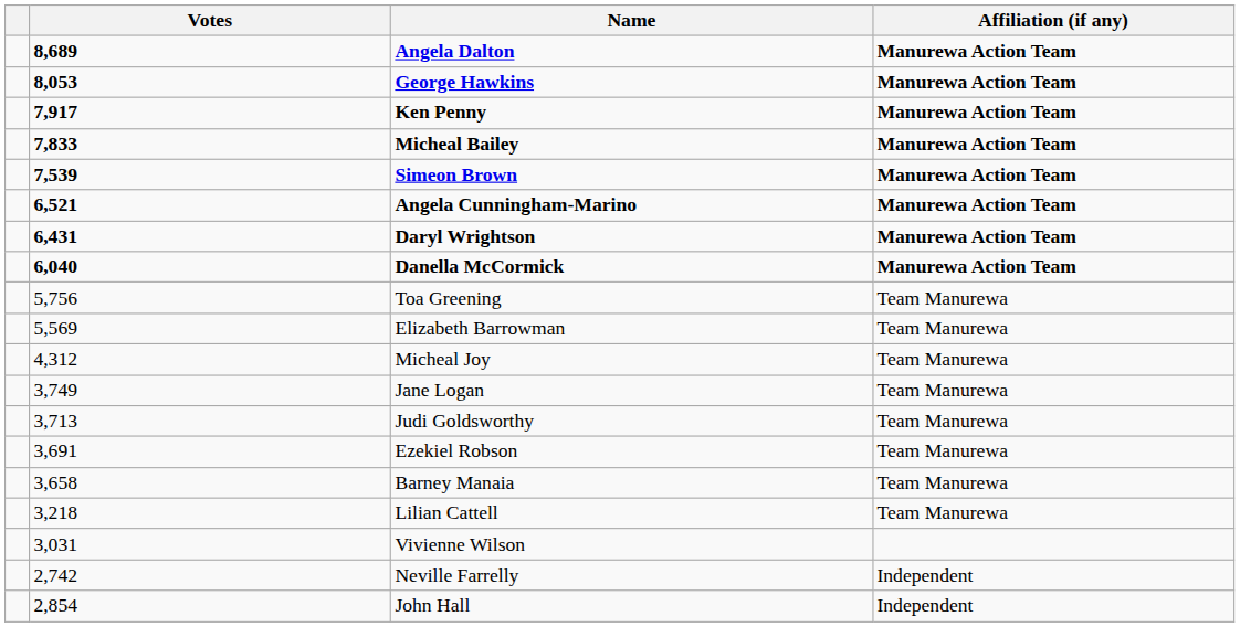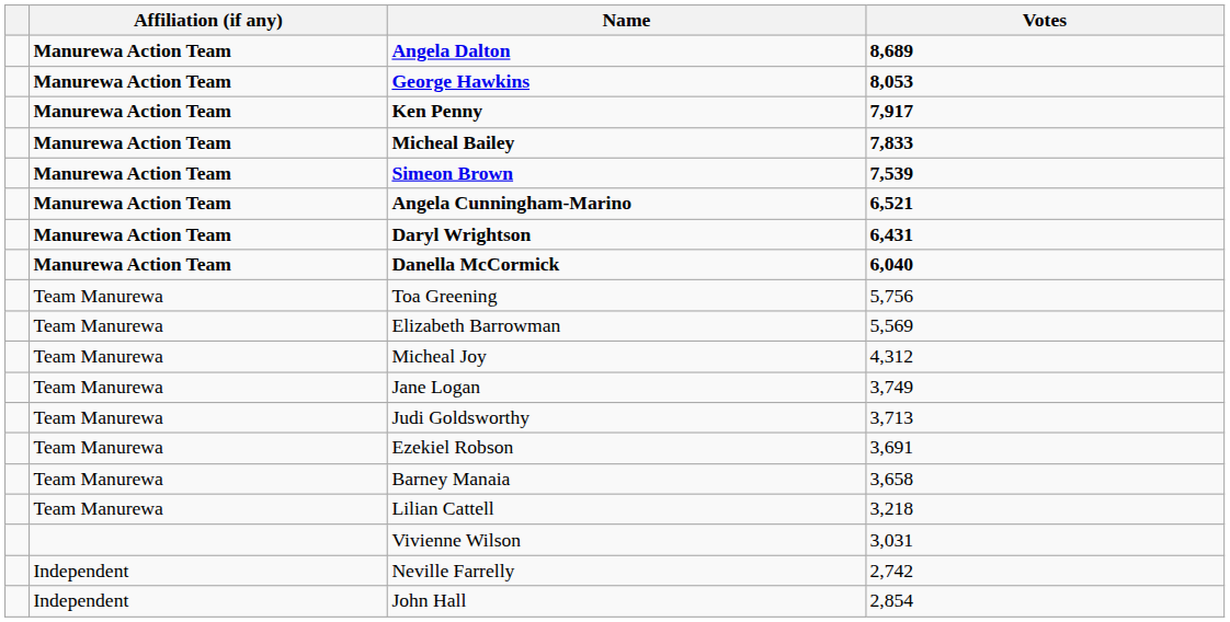 <table class="wikitable" style="width:51%;">
 <tr>
 <th style="width:1%;"></th>
+<th style="width:15%;">Affiliation (if any)</th>
+<th style="width:20%;">Name</th>
 <th style="width:15%;">Votes</th>
-<th style="width:20%;">Name</th>
-<th style="width:15%;">Affiliation (if any)</th>
 </tr>
 <tr>
 <td bgcolor=></td>
+<td><strong>Manurewa Action Team</strong></td>
+<td><strong><a href='#'>Angela Dalton</a></strong></td>
 <td><strong>8,689</strong></td>
-<td><strong><a href='#'>Angela Dalton</a></strong></td>
-<td><strong>Manurewa Action Team</strong></td>
 </tr>
 <tr>
 <td bgcolor=></td>
+<td><strong>Manurewa Action Team</strong></td>
+<td><strong><a href='#'>George Hawkins</a></strong></td>
 <td><strong>8,053</strong></td>
-<td><strong><a href='#'>George Hawkins</a></strong></td>
-<td><strong>Manurewa Action Team</strong></td>
 </tr>
 <tr>
 <td bgcolor=></td>
+<td><strong>Manurewa Action Team</strong></td>
+<td><strong>Ken Penny</strong></td>
 <td><strong>7,917</strong></td>
-<td><strong>Ken Penny</strong></td>
-<td><strong>Manurewa Action Team</strong></td>
 </tr>
 <tr>
 <td bgcolor=></td>
+<td><strong>Manurewa Action Team</strong></td>
+<td><strong>Micheal Bailey</strong></td>
 <td><strong>7,833</strong></td>
-<td><strong>Micheal Bailey</strong></td>
-<td><strong>Manurewa Action Team</strong></td>
 </tr>
 <tr>
 <td bgcolor=></td>
+<td><strong>Manurewa Action Team</strong></td>
+<td><strong><a href='#'>Simeon Brown</a></strong></td>
 <td><strong>7,539</strong></td>
-<td><strong><a href='#'>Simeon Brown</a></strong></td>
-<td><strong>Manurewa Action Team</strong></td>
 </tr>
 <tr>
 <td bgcolor=></td>
+<td><strong>Manurewa Action Team</strong></td>
+<td><strong>Angela Cunningham-Marino</strong></td>
 <td><strong>6,521</strong></td>
-<td><strong>Angela Cunningham-Marino</strong></td>
-<td><strong>Manurewa Action Team</strong></td>
 </tr>
 <tr>
 <td bgcolor=></td>
+<td><strong>Manurewa Action Team</strong></td>
+<td><strong>Daryl Wrightson</strong></td>
 <td><strong>6,431</strong></td>
-<td><strong>Daryl Wrightson</strong></td>
-<td><strong>Manurewa Action Team</strong></td>
 </tr>
 <tr>
 <td bgcolor=></td>
+<td><strong>Manurewa Action Team</strong></td>
+<td><strong>Danella McCormick</strong></td>
 <td><strong>6,040</strong></td>
-<td><strong>Danella McCormick</strong></td>
-<td><strong>Manurewa Action Team</strong></td>
 </tr>
 <tr>
 <td bgcolor=></td>
+<td>Team Manurewa</td>
+<td>Toa Greening</td>
 <td>5,756</td>
-<td>Toa Greening</td>
-<td>Team Manurewa</td>
 </tr>
 <tr>
 <td bgcolor=></td>
+<td>Team Manurewa</td>
+<td>Elizabeth Barrowman</td>
 <td>5,569</td>
-<td>Elizabeth Barrowman</td>
-<td>Team Manurewa</td>
 </tr>
 <tr>
 <td bgcolor=></td>
+<td>Team Manurewa</td>
+<td>Micheal Joy</td>
 <td>4,312</td>
-<td>Micheal Joy</td>
-<td>Team Manurewa</td>
 </tr>
 <tr>
 <td bgcolor=></td>
+<td>Team Manurewa</td>
+<td>Jane Logan</td>
 <td>3,749</td>
-<td>Jane Logan</td>
-<td>Team Manurewa</td>
 </tr>
 <tr>
 <td bgcolor=></td>
+<td>Team Manurewa</td>
+<td>Judi Goldsworthy</td>
 <td>3,713</td>
-<td>Judi Goldsworthy</td>
-<td>Team Manurewa</td>
 </tr>
 <tr>
 <td bgcolor=></td>
+<td>Team Manurewa</td>
+<td>Ezekiel Robson</td>
 <td>3,691</td>
-<td>Ezekiel Robson</td>
-<td>Team Manurewa</td>
 </tr>
 <tr>
 <td bgcolor=></td>
+<td>Team Manurewa</td>
+<td>Barney Manaia</td>
 <td>3,658</td>
-<td>Barney Manaia</td>
-<td>Team Manurewa</td>
 </tr>
 <tr>
 <td bgcolor=></td>
+<td>Team Manurewa</td>
+<td>Lilian Cattell</td>
 <td>3,218</td>
-<td>Lilian Cattell</td>
-<td>Team Manurewa</td>
 </tr>
 <tr>
 <td bgcolor=></td>
+<td></td>
+<td>Vivienne Wilson</td>
 <td>3,031</td>
-<td>Vivienne Wilson</td>
-<td></td>
 </tr>
 <tr>
 <td bgcolor=></td>
+<td>Independent</td>
+<td>Neville Farrelly</td>
 <td>2,742</td>
-<td>Neville Farrelly</td>
-<td>Independent</td>
 </tr>
 <tr>
 <td bgcolor=></td>
+<td>Independent</td>
+<td>John Hall</td>
 <td>2,854</td>
-<td>John Hall</td>
-<td>Independent</td>
 </tr>
 </table>
